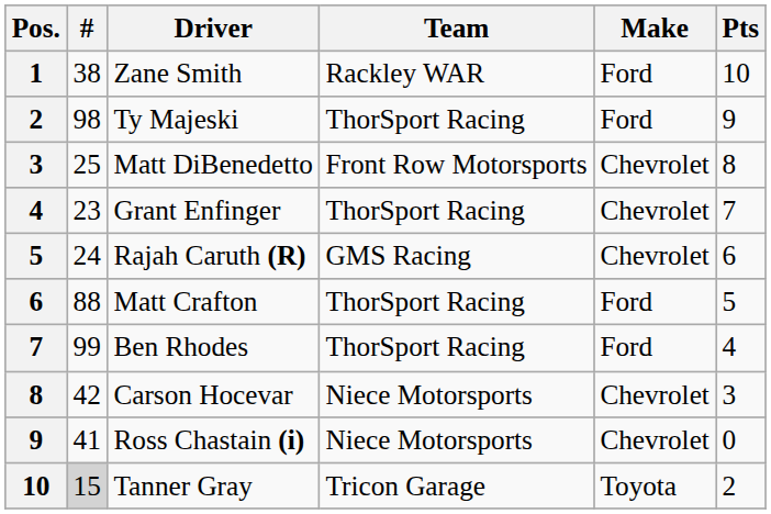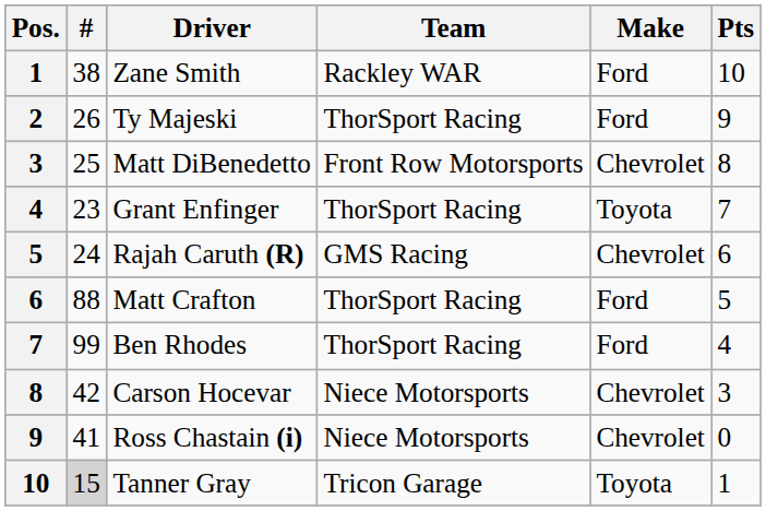 <table class="wikitable" style="font-size:95%">
 <tr>
 <th>Pos.</th>
 <th>#</th>
 <th>Driver</th>
 <th>Team</th>
 <th>Make</th>
 <th>Pts</th>
 </tr>
 <tr>
 <th>1</th>
 <td>38</td>
 <td>Zane Smith</td>
 <td>Rackley WAR</td>
 <td>Ford</td>
 <td>10</td>
 </tr>
 <tr>
 <th>2</th>
-<td>98</td>
+<td>26</td>
 <td>Ty Majeski</td>
 <td>ThorSport Racing</td>
 <td>Ford</td>
 <td>9</td>
 </tr>
 <tr>
 <th>3</th>
 <td>25</td>
 <td>Matt DiBenedetto</td>
 <td>Front Row Motorsports</td>
 <td>Chevrolet</td>
 <td>8</td>
 </tr>
 <tr>
 <th>4</th>
 <td>23</td>
 <td>Grant Enfinger</td>
 <td>ThorSport Racing</td>
-<td>Chevrolet</td>
+<td>Toyota</td>
 <td>7</td>
 </tr>
 <tr>
 <th>5</th>
 <td>24</td>
 <td>Rajah Caruth <strong>(R)</strong></td>
 <td>GMS Racing</td>
 <td>Chevrolet</td>
 <td>6</td>
 </tr>
 <tr>
 <th>6</th>
 <td>88</td>
 <td>Matt Crafton</td>
 <td>ThorSport Racing</td>
 <td>Ford</td>
 <td>5</td>
 </tr>
 <tr>
 <th>7</th>
 <td>99</td>
 <td>Ben Rhodes</td>
 <td>ThorSport Racing</td>
 <td>Ford</td>
 <td>4</td>
 </tr>
 <tr>
 <th>8</th>
 <td>42</td>
 <td>Carson Hocevar</td>
 <td>Niece Motorsports</td>
 <td>Chevrolet</td>
 <td>3</td>
 </tr>
 <tr>
 <th>9</th>
 <td>41</td>
 <td>Ross Chastain <strong>(i)</strong></td>
 <td>Niece Motorsports</td>
 <td>Chevrolet</td>
 <td>0</td>
 </tr>
 <tr>
 <th>10</th>
 <td style="background: lightgrey;">15</td>
 <td>Tanner Gray</td>
 <td>Tricon Garage</td>
 <td>Toyota</td>
-<td>2</td>
+<td>1</td>
 </tr>
 </table>
